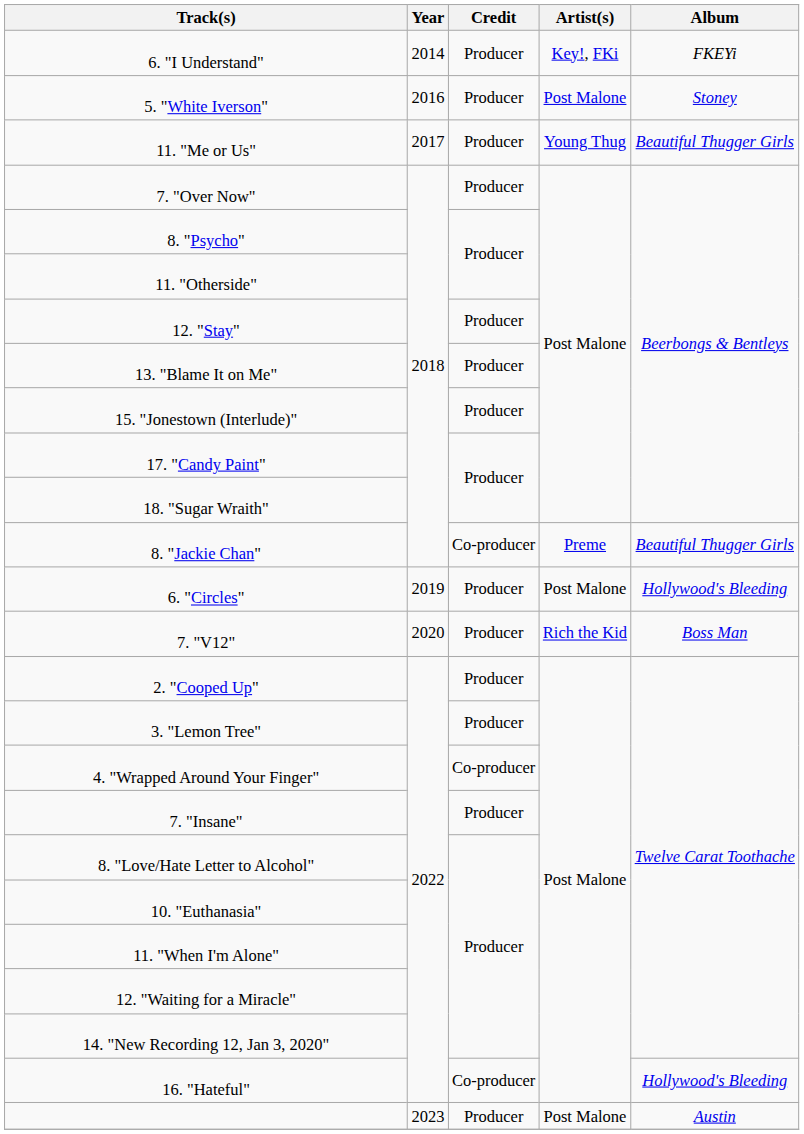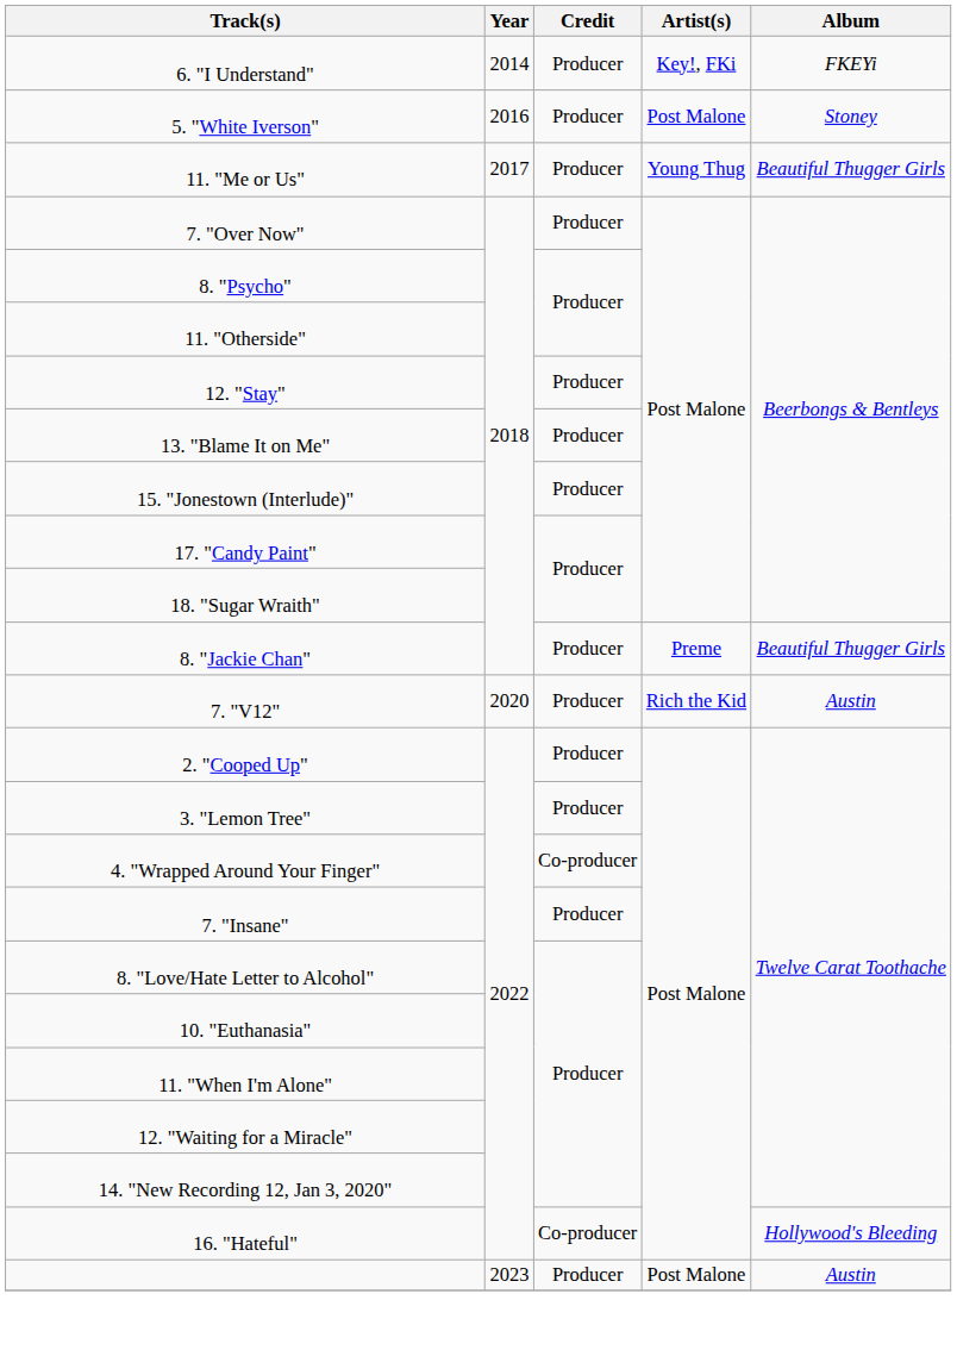 <table class="wikitable plainrowheaders" style="text-align:center;">
 <tr>
 <th scope="col" style="width:24em;">Track(s)</th>
 <th scope="col" style="width:1em;">Year</th>
 <th scope="col">Credit</th>
 <th scope="col">Artist(s)</th>
 <th scope="col">Album</th>
 </tr>
 <tr>
 <td><br>6. "I Understand"<br></td>
 <td>2014</td>
 <td>Producer </td>
 <td><a href='#'>Key!</a>, <a href='#'>FKi</a></td>
 <td><em>FKEYi</em></td>
 </tr>
 <tr>
 <td><br>5. "<a href='#'>White Iverson</a>"</td>
 <td>2016</td>
 <td>Producer </td>
 <td><a href='#'>Post Malone</a></td>
 <td><em><a href='#'>Stoney</a></em></td>
 </tr>
 <tr>
 <td><br>11. "Me or Us"</td>
 <td>2017</td>
 <td>Producer </td>
 <td><a href='#'>Young Thug</a></td>
 <td><em><a href='#'>Beautiful Thugger Girls</a></em></td>
 </tr>
 <tr>
 <td><br>7. "Over Now"</td>
 <td rowspan="9">2018</td>
 <td>Producer </td>
 <td rowspan="8">Post Malone</td>
 <td rowspan="8"><em><a href='#'>Beerbongs & Bentleys</a></em></td>
 </tr>
 <tr>
 <td><br>8. "<a href='#'>Psycho</a>"<br></td>
 <td rowspan="2">Producer </td>
 </tr>
 <tr>
 <td><br>11. "Otherside"</td>
 </tr>
 <tr>
 <td><br>12. "<a href='#'>Stay</a>"</td>
 <td>Producer </td>
 </tr>
 <tr>
 <td><br>13. "Blame It on Me"</td>
 <td>Producer </td>
 </tr>
 <tr>
 <td><br>15. "Jonestown (Interlude)"</td>
 <td>Producer </td>
 </tr>
 <tr>
 <td><br>17. "<a href='#'>Candy Paint</a>"</td>
 <td rowspan="2">Producer </td>
 </tr>
 <tr>
 <td><br>18. "Sugar Wraith"</td>
 </tr>
 <tr>
 <td><br>8. "<a href='#'>Jackie Chan</a>"<br></td>
-<td>Co-producer </td>
+<td>Producer </td>
 <td><a href='#'>Preme</a></td>
 <td><em><a href='#'>Beautiful Thugger Girls</a></em></td>
-</tr>
-<tr>
-<td><br>6. "<a href='#'>Circles</a>"</td>
-<td>2019</td>
-<td>Producer </td>
-<td>Post Malone</td>
-<td><em><a href='#'>Hollywood's Bleeding</a></em></td>
 </tr>
 <tr>
 <td><br>7. "V12" <br></td>
 <td>2020</td>
 <td>Producer </td>
 <td><a href='#'>Rich the Kid</a></td>
-<td><em><a href='#'>Boss Man</a></em></td>
+<td><em><a href='#'>Austin</a></em></td>
 </tr>
 <tr>
 <td><br>2. "<a href='#'>Cooped Up</a>"<br></td>
 <td rowspan="10">2022</td>
 <td>Producer </td>
 <td rowspan="10">Post Malone</td>
 <td rowspan="9"><em><a href='#'>Twelve Carat Toothache</a></em></td>
 </tr>
 <tr>
 <td><br>3. "Lemon Tree"</td>
 <td>Producer </td>
 </tr>
 <tr>
 <td><br>4. "Wrapped Around Your Finger"</td>
 <td>Co-producer </td>
 </tr>
 <tr>
 <td><br>7. "Insane"</td>
 <td>Producer </td>
 </tr>
 <tr>
 <td><br>8. "Love/Hate Letter to Alcohol" <br></td>
 <td rowspan="5">Producer </td>
 </tr>
 <tr>
 <td><br>10. "Euthanasia"</td>
 </tr>
 <tr>
 <td><br>11. "When I'm Alone"</td>
 </tr>
 <tr>
 <td><br>12. "Waiting for a Miracle"</td>
 </tr>
 <tr>
 <td><br>14. "New Recording 12, Jan 3, 2020"</td>
 </tr>
 <tr>
 <td><br>16. "Hateful"</td>
 <td>Co-producer </td>
 <td><em><a href='#'>Hollywood's Bleeding</a></em></td>
 </tr>
 <tr>
 <td></td>
 <td>2023</td>
 <td>Producer </td>
 <td>Post Malone</td>
 <td><em><a href='#'>Austin</a></em></td>
 </tr>
 <tr>
 </tr>
 </table>
